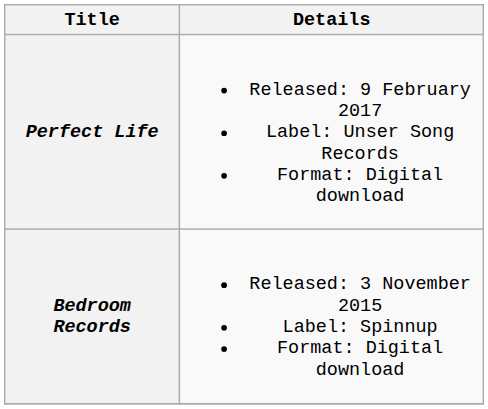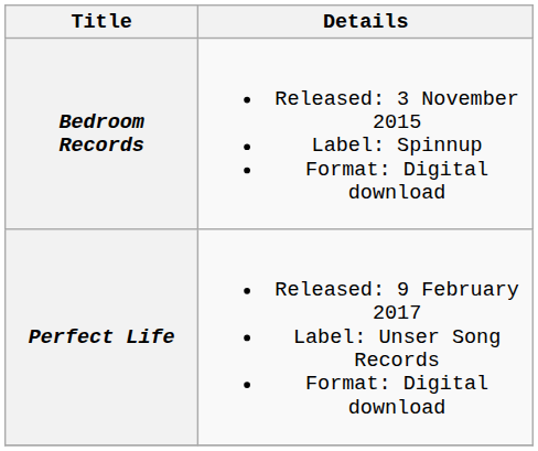 <table class="wikitable plainrowheaders" style="text-align:center;">
 <tr>
 <th scope="col" style="width:9em;">Title</th>
 <th scope="col" style="width:16em;">Details</th>
 </tr>
 <tr>
+<th scope="row"><em>Bedroom Records</em></th>
+<td><br><ul><li>Released: 3 November 2015</li><li>Label: Spinnup</li><li>Format: Digital download</li></ul></td>
+</tr>
+<tr>
 <th scope="row"><em>Perfect Life</em></th>
 <td><br><ul><li>Released: 9 February 2017</li><li>Label: Unser Song Records</li><li>Format: Digital download</li></ul></td>
 </tr>
 <tr>
-<th scope="row"><em>Bedroom Records</em></th>
-<td><br><ul><li>Released: 3 November 2015</li><li>Label: Spinnup</li><li>Format: Digital download</li></ul></td>
-</tr>
-<tr>
 </tr>
 </table>
